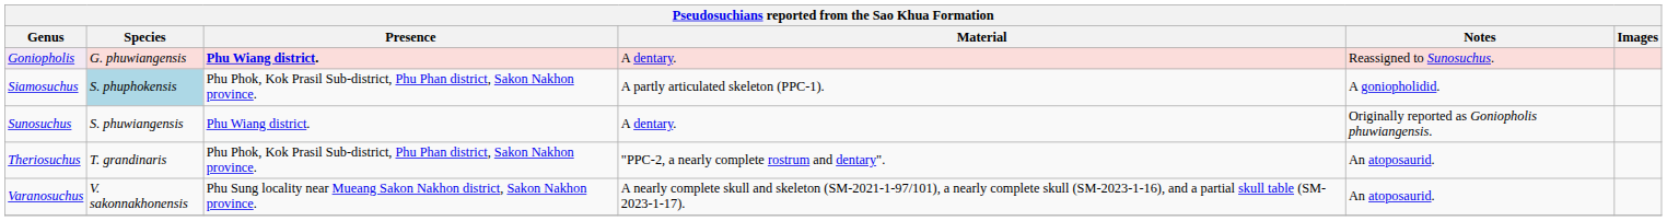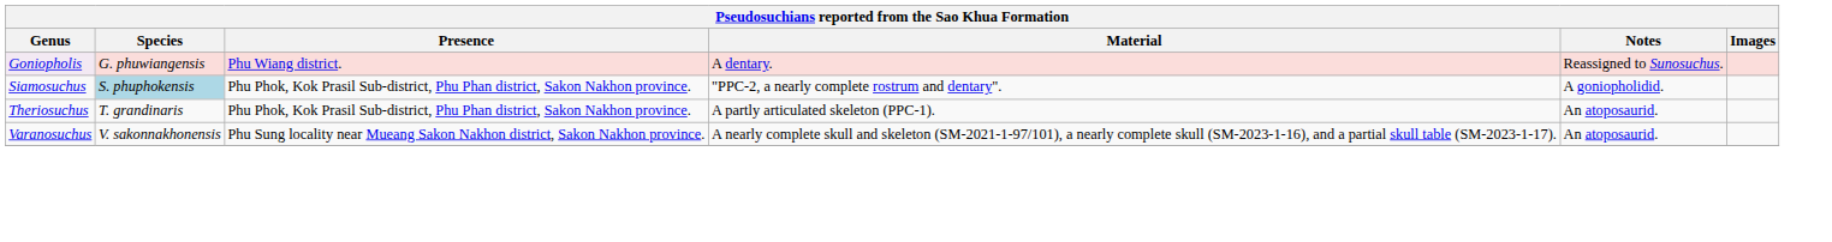 <table class="wikitable" align="center">
 <tr>
 <th colspan="6" align="center"><strong><a href='#'>Pseudosuchians</a> reported from the Sao Khua Formation</strong></th>
 </tr>
 <tr>
 <th>Genus</th>
 <th>Species</th>
 <th>Presence</th>
 <th><strong>Material</strong></th>
 <th>Notes</th>
 <th>Images</th>
 </tr>
 <tr>
 <td style="background:#f3e9f3;"><em><a href='#'>Goniopholis</a></em></td>
 <td style="background:#fbdddb;"><em>G. phuwiangensis</em></td>
-<td style="background:#fbdddb;"><strong><a href='#'>Phu Wiang district</a>.</strong></td>
+<td style="background:#fbdddb;"><a href='#'>Phu Wiang district</a>.</td>
 <td style="background:#fbdddb;">A <a href='#'>dentary</a>.</td>
 <td style="background:#fbdddb;">Reassigned to <em><a href='#'>Sunosuchus</a></em>.</td>
 <td style="background:#fbdddb;"></td>
 </tr>
 <tr>
 <td><em><a href='#'>Siamosuchus</a></em></td>
 <td style="background: lightblue;"><em>S. phuphokensis</em></td>
 <td>Phu Phok, Kok Prasil Sub-district, <a href='#'>Phu Phan district</a>, <a href='#'>Sakon Nakhon province</a>.</td>
-<td>A partly articulated skeleton (PPC-1).</td>
+<td>"PPC-2, a nearly complete <a href='#'>rostrum</a> and <a href='#'>dentary</a>".</td>
 <td>A <a href='#'>goniopholidid</a>.</td>
-<td></td>
-</tr>
-<tr>
-<td><em><a href='#'>Sunosuchus</a></em></td>
-<td><em>S. phuwiangensis</em></td>
-<td><a href='#'>Phu Wiang district</a>.</td>
-<td>A <a href='#'>dentary</a>.</td>
-<td>Originally reported as <em>Goniopholis phuwiangensis</em>.</td>
 <td></td>
 </tr>
 <tr>
 <td><em><a href='#'>Theriosuchus</a></em></td>
 <td><em>T. grandinaris</em></td>
 <td>Phu Phok, Kok Prasil Sub-district, <a href='#'>Phu Phan district</a>, <a href='#'>Sakon Nakhon province</a>.</td>
-<td>"PPC-2, a nearly complete <a href='#'>rostrum</a> and <a href='#'>dentary</a>".</td>
+<td>A partly articulated skeleton (PPC-1).</td>
 <td>An <a href='#'>atoposaurid</a>.</td>
 <td></td>
 </tr>
 <tr>
 <td><em><a href='#'>Varanosuchus</a></em></td>
 <td><em>V. sakonnakhonensis</em></td>
 <td>Phu Sung locality near <a href='#'>Mueang Sakon Nakhon district</a>, <a href='#'>Sakon Nakhon province</a>.</td>
 <td>A nearly complete skull and skeleton (SM-2021-1-97/101), a nearly complete skull (SM-2023-1-16), and a partial <a href='#'>skull table</a> (SM-2023-1-17).</td>
 <td>An <a href='#'>atoposaurid</a>.</td>
 <td></td>
 </tr>
 <tr>
 </tr>
 </table>
